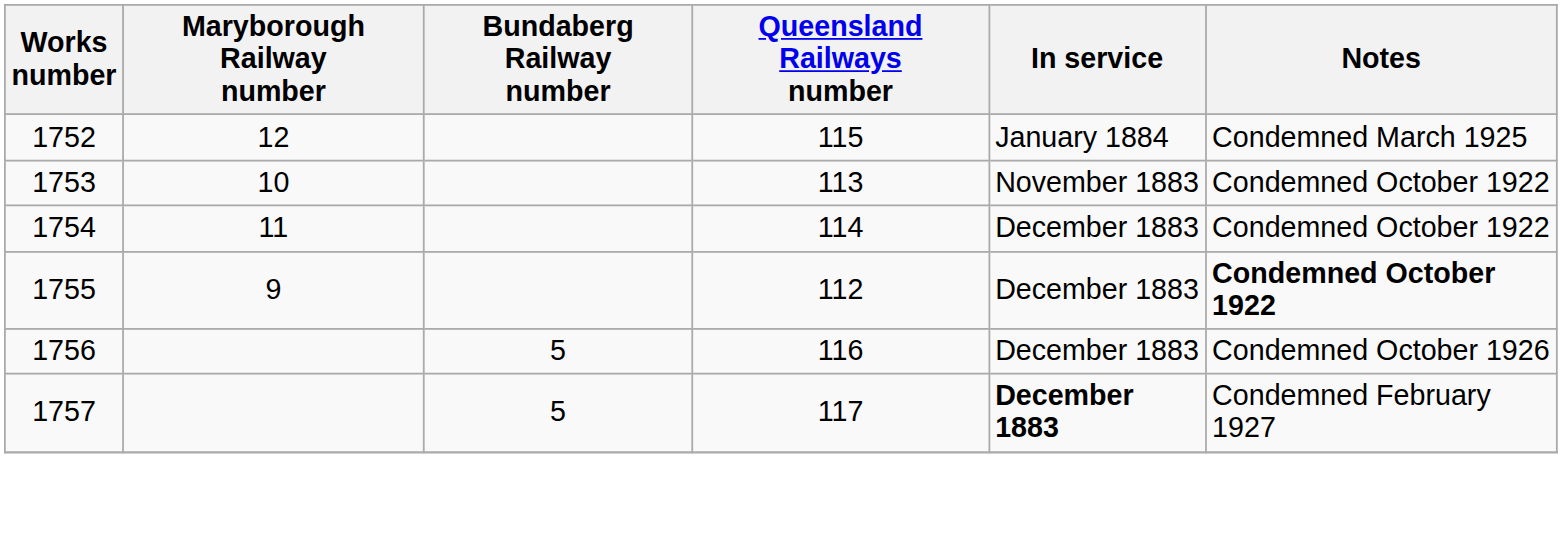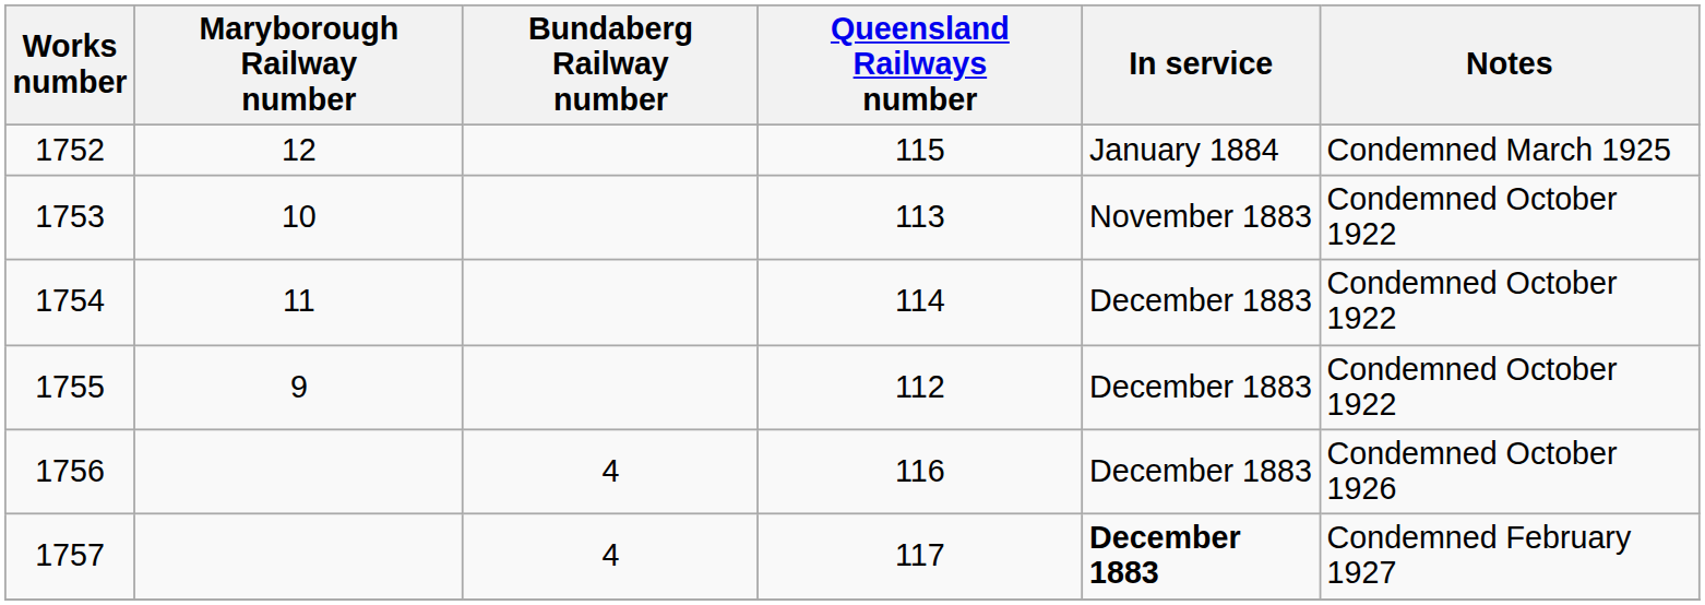 <table class="wikitable sortable">
 <tr>
 <th>Works<br>number</th>
 <th>Maryborough Railway<br>number</th>
 <th>Bundaberg Railway<br>number</th>
 <th><a href='#'>Queensland Railways</a><br>number</th>
 <th>In service</th>
 <th>Notes</th>
 </tr>
 <tr>
 <td align=center>1752</td>
 <td align=center>12</td>
 <td align=center></td>
 <td align=center>115</td>
 <td>January 1884</td>
 <td>Condemned March 1925</td>
 </tr>
 <tr>
 <td align=center>1753</td>
 <td align=center>10</td>
 <td align=center></td>
 <td align=center>113</td>
 <td>November 1883</td>
 <td>Condemned October 1922</td>
 </tr>
 <tr>
 <td align=center>1754</td>
 <td align=center>11</td>
 <td align=center></td>
 <td align=center>114</td>
 <td>December 1883</td>
 <td>Condemned October 1922</td>
 </tr>
 <tr>
 <td align=center>1755</td>
 <td align=center>9</td>
 <td align=center></td>
 <td align=center>112</td>
 <td>December 1883</td>
-<td><strong>Condemned October 1922</strong></td>
+<td>Condemned October 1922</td>
 </tr>
 <tr>
 <td align=center>1756</td>
 <td align=center></td>
-<td align=center>5</td>
+<td align=center>4</td>
 <td align=center>116</td>
 <td>December 1883</td>
 <td>Condemned October 1926</td>
 </tr>
 <tr>
 <td align=center>1757</td>
 <td align=center></td>
-<td align=center>5</td>
+<td align=center>4</td>
 <td align=center>117</td>
 <td><strong>December 1883</strong></td>
 <td>Condemned February 1927</td>
 </tr>
 <tr>
 </tr>
 </table>
